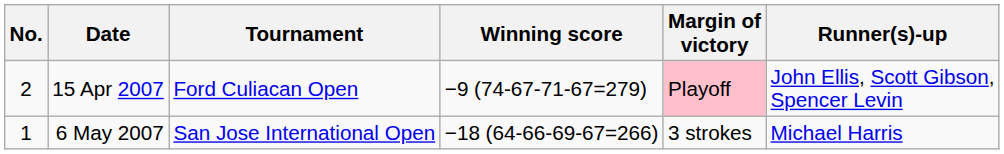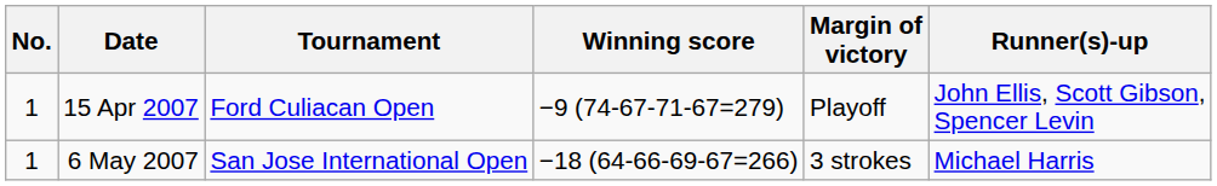 <table class="wikitable" style="font-size:95%;">
 <tr>
 <th>No.</th>
 <th>Date</th>
 <th>Tournament</th>
 <th>Winning score</th>
 <th>Margin of<br>victory</th>
 <th>Runner(s)-up</th>
 </tr>
 <tr>
-<td align=center>2</td>
+<td align=center>1</td>
 <td align=right>15 Apr <a href='#'>2007</a></td>
 <td><a href='#'>Ford Culiacan Open</a></td>
 <td>−9 (74-67-71-67=279)</td>
-<td style="background: pink;">Playoff</td>
+<td>Playoff</td>
 <td> <a href='#'>John Ellis</a>,  <a href='#'>Scott Gibson</a>,<br> <a href='#'>Spencer Levin</a></td>
 </tr>
 <tr>
 <td align=center>1</td>
 <td align=right>6 May 2007</td>
 <td><a href='#'>San Jose International Open</a></td>
 <td>−18 (64-66-69-67=266)</td>
 <td>3 strokes</td>
 <td> <a href='#'>Michael Harris</a></td>
 </tr>
 </table>
